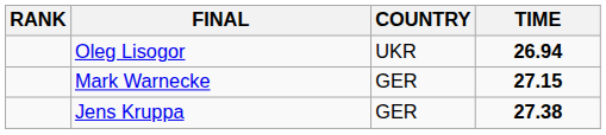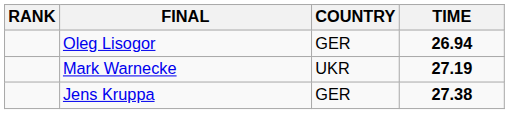 <table class="wikitable">
 <tr>
 <th>RANK</th>
 <th align="left" style="width: 15em">FINAL</th>
 <th>COUNTRY</th>
 <th style="width: 6em">TIME</th>
 </tr>
 <tr>
 <td align="center"></td>
 <td><a href='#'>Oleg Lisogor</a></td>
-<td> UKR</td>
+<td> GER</td>
 <td align="center"><strong>26.94</strong></td>
 </tr>
 <tr>
 <td align="center"></td>
 <td><a href='#'>Mark Warnecke</a></td>
-<td> GER</td>
-<td align="center"><strong>27.15</strong></td>
+<td> UKR</td>
+<td align="center"><strong>27.19</strong></td>
 </tr>
 <tr>
 <td align="center"></td>
 <td><a href='#'>Jens Kruppa</a></td>
 <td> GER</td>
 <td align="center"><strong>27.38</strong></td>
 </tr>
 </table>
